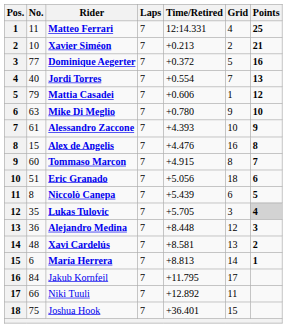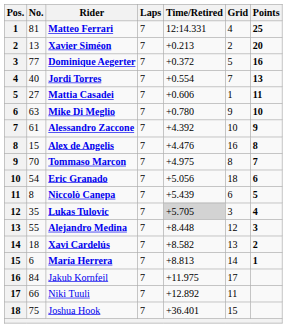 <table class="wikitable" style="font-size: 95%;">
 <tr>
 <th>Pos.</th>
 <th>No.</th>
 <th>Rider</th>
 <th>Laps</th>
 <th>Time/Retired</th>
 <th>Grid</th>
 <th>Points</th>
 </tr>
 <tr>
 <th>1</th>
-<td>11</td>
+<td>81</td>
 <td> <strong><a href='#'>Matteo Ferrari</a></strong></td>
 <td>7</td>
 <td>12:14.331</td>
 <td>4</td>
 <td><strong>25</strong></td>
 </tr>
 <tr>
 <th>2</th>
-<td>10</td>
+<td>13</td>
 <td> <strong><a href='#'>Xavier Siméon</a></strong></td>
 <td>7</td>
 <td>+0.213</td>
 <td>2</td>
-<td><strong>21</strong></td>
+<td><strong>20</strong></td>
 </tr>
 <tr>
 <th>3</th>
 <td>77</td>
 <td> <strong><a href='#'>Dominique Aegerter</a></strong></td>
 <td>7</td>
 <td>+0.372</td>
 <td>5</td>
 <td><strong>16</strong></td>
 </tr>
 <tr>
 <th>4</th>
 <td>40</td>
 <td> <strong><a href='#'>Jordi Torres</a></strong></td>
 <td>7</td>
 <td>+0.554</td>
 <td>7</td>
 <td><strong>13</strong></td>
 </tr>
 <tr>
 <th>5</th>
-<td>79</td>
+<td>27</td>
 <td> <strong><a href='#'>Mattia Casadei</a></strong></td>
 <td>7</td>
 <td>+0.606</td>
 <td>1</td>
-<td><strong>12</strong></td>
+<td><strong>11</strong></td>
 </tr>
 <tr>
 <th>6</th>
 <td>63</td>
 <td> <strong><a href='#'>Mike Di Meglio</a></strong></td>
 <td>7</td>
 <td>+0.780</td>
 <td>9</td>
 <td><strong>10</strong></td>
 </tr>
 <tr>
 <th>7</th>
 <td>61</td>
 <td> <strong><a href='#'>Alessandro Zaccone</a></strong></td>
 <td>7</td>
-<td>+4.393</td>
+<td>+4.392</td>
 <td>10</td>
 <td><strong>9</strong></td>
 </tr>
 <tr>
 <th>8</th>
 <td>15</td>
 <td> <strong><a href='#'>Alex de Angelis</a></strong></td>
 <td>7</td>
 <td>+4.476</td>
 <td>16</td>
 <td><strong>8</strong></td>
 </tr>
 <tr>
 <th>9</th>
-<td>60</td>
+<td>70</td>
 <td> <strong><a href='#'>Tommaso Marcon</a></strong></td>
 <td>7</td>
-<td>+4.915</td>
+<td>+4.975</td>
 <td>8</td>
 <td><strong>7</strong></td>
 </tr>
 <tr>
 <th>10</th>
-<td>51</td>
+<td>54</td>
 <td> <strong><a href='#'>Eric Granado</a></strong></td>
 <td>7</td>
 <td>+5.056</td>
 <td>18</td>
 <td><strong>6</strong></td>
 </tr>
 <tr>
 <th>11</th>
 <td>8</td>
 <td> <strong><a href='#'>Niccolò Canepa</a></strong></td>
 <td>7</td>
 <td>+5.439</td>
 <td>6</td>
 <td><strong>5</strong></td>
 </tr>
 <tr>
 <th>12</th>
 <td>35</td>
 <td> <strong><a href='#'>Lukas Tulovic</a></strong></td>
 <td>7</td>
-<td>+5.705</td>
+<td style="background: lightgrey;">+5.705</td>
 <td>3</td>
-<td style="background: lightgrey;"><strong>4</strong></td>
+<td><strong>4</strong></td>
 </tr>
 <tr>
 <th>13</th>
-<td>36</td>
+<td>55</td>
 <td> <strong><a href='#'>Alejandro Medina</a></strong></td>
 <td>7</td>
 <td>+8.448</td>
 <td>12</td>
 <td><strong>3</strong></td>
 </tr>
 <tr>
 <th>14</th>
-<td>48</td>
+<td>18</td>
 <td> <strong><a href='#'>Xavi Cardelús</a></strong></td>
 <td>7</td>
-<td>+8.581</td>
+<td>+8.582</td>
 <td>13</td>
 <td><strong>2</strong></td>
 </tr>
 <tr>
 <th>15</th>
 <td>6</td>
 <td> <strong><a href='#'>María Herrera</a></strong></td>
 <td>7</td>
 <td>+8.813</td>
 <td>14</td>
 <td><strong>1</strong></td>
 </tr>
 <tr>
 <th>16</th>
 <td>84</td>
 <td> <a href='#'>Jakub Kornfeil</a></td>
 <td>7</td>
-<td>+11.795</td>
+<td>+11.975</td>
 <td>17</td>
 <td></td>
 </tr>
 <tr>
 <th>17</th>
 <td>66</td>
 <td> <a href='#'>Niki Tuuli</a></td>
 <td>7</td>
 <td>+12.892</td>
 <td>11</td>
 <td></td>
 </tr>
 <tr>
 <th>18</th>
 <td>75</td>
 <td> <a href='#'>Joshua Hook</a></td>
 <td>7</td>
 <td>+36.401</td>
 <td>15</td>
 <td></td>
 </tr>
 <tr>
 <th colspan=7></th>
 </tr>
 </table>
